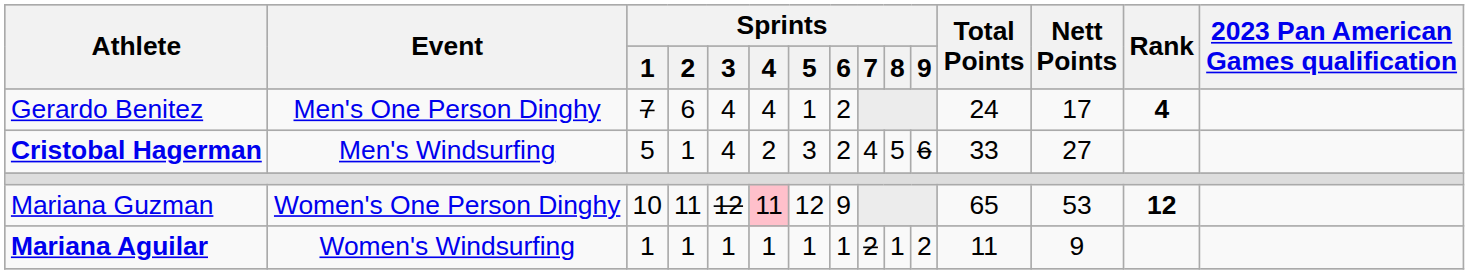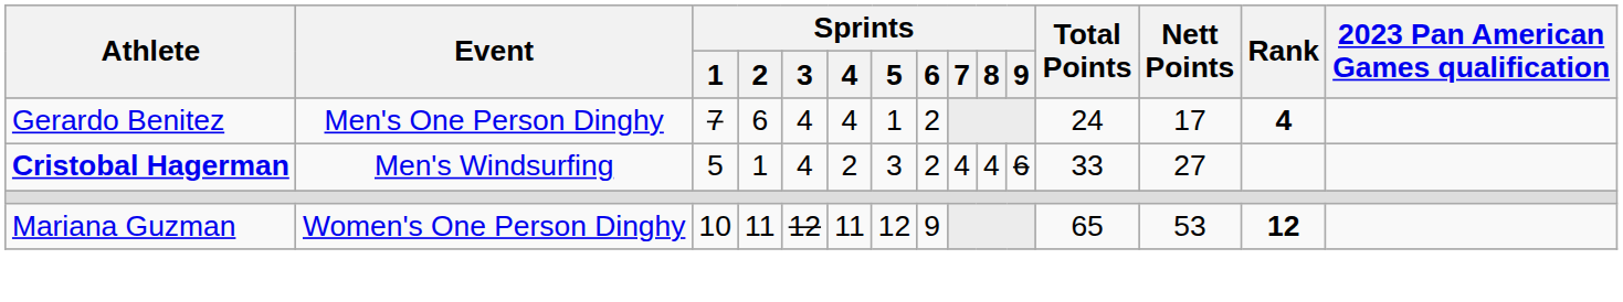 <table class="wikitable">
 <tr>
 <th rowspan="2">Athlete</th>
 <th rowspan="2">Event</th>
 <th colspan="9">Sprints</th>
 <th rowspan="2">Total<br>Points</th>
 <th rowspan="2">Nett<br>Points</th>
 <th rowspan="2">Rank</th>
 <th rowspan="2"><a href='#'>2023 Pan American <br> Games qualification</a></th>
 </tr>
 <tr>
 <th>1</th>
 <th>2</th>
 <th>3</th>
 <th>4</th>
 <th>5</th>
 <th>6</th>
 <th>7</th>
 <th>8</th>
 <th>9</th>
 </tr>
 <tr align="center">
 <td style="white-space: nowrap;" align="left"><a href='#'>Gerardo Benitez</a></td>
 <td><a href='#'>Men's One Person Dinghy</a></td>
 <td style="white-space: nowrap;"><s>7</s></td>
 <td>6</td>
 <td>4</td>
 <td>4</td>
 <td>1</td>
 <td>2</td>
 <td colspan="3" style="background: #ECECEC; vertical-align: middle; text-align: center; " class="table-cast"></td>
 <td>24</td>
 <td>17</td>
 <td><strong>4</strong></td>
 <td></td>
 </tr>
 <tr align="center">
 <td style="white-space: nowrap;" align="left"><a href='#'><strong>Cristobal Hagerman</strong></a></td>
 <td><a href='#'>Men's Windsurfing</a></td>
 <td>5</td>
 <td>1</td>
 <td>4</td>
 <td>2</td>
 <td>3</td>
 <td>2</td>
 <td>4</td>
-<td>5</td>
+<td>4</td>
 <td><s>6</s></td>
 <td>33</td>
 <td>27</td>
 <td></td>
 <td></td>
 </tr>
 <tr bgcolor="#ddd">
 <td colspan="15"></td>
 </tr>
 <tr align="center">
 <td style="white-space: nowrap;" align="left"><a href='#'>Mariana Guzman</a></td>
 <td><a href='#'>Women's One Person Dinghy</a></td>
 <td>10</td>
 <td>11</td>
 <td><s>12</s></td>
-<td style="background: pink;">11</td>
+<td>11</td>
 <td>12</td>
 <td>9</td>
 <td colspan="3" style="background: #ECECEC; vertical-align: middle; text-align: center; " class="table-cast"></td>
 <td>65</td>
 <td>53</td>
 <td><strong>12</strong></td>
 <td></td>
 </tr>
-<tr align="center">
-<td style="white-space: nowrap;" align="left"><a href='#'><strong>Mariana Aguilar</strong></a></td>
-<td><a href='#'>Women's Windsurfing</a></td>
-<td>1</td>
-<td>1</td>
-<td>1</td>
-<td>1</td>
-<td>1</td>
-<td>1</td>
-<td><s>2</s></td>
-<td>1</td>
-<td>2</td>
-<td>11</td>
-<td>9</td>
-<td></td>
-<td></td>
-</tr>
 </table>
